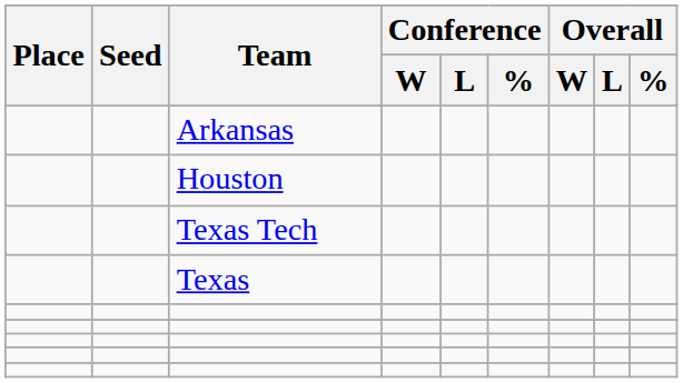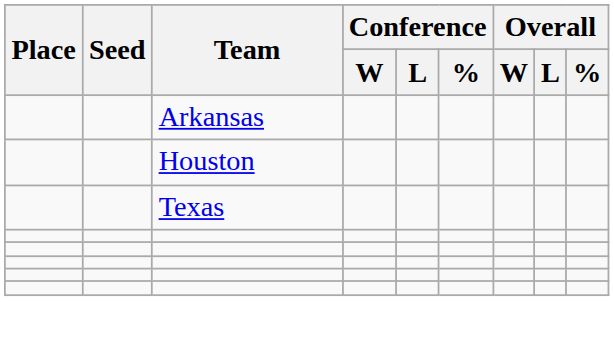 <table class=wikitable>
 <tr>
 <th rowspan ="2">Place</th>
 <th rowspan ="2">Seed</th>
 <th rowspan ="2" width= "100pt">Team</th>
 <th colspan = "3">Conference</th>
 <th colspan ="3">Overall</th>
 </tr>
 <tr>
 <th>W</th>
 <th>L</th>
 <th>%</th>
 <th>W</th>
 <th>L</th>
 <th>%</th>
 </tr>
 <tr>
 <td></td>
 <td></td>
 <td><a href='#'>Arkansas</a></td>
 <td></td>
 <td></td>
 <td></td>
 <td></td>
 <td></td>
 <td></td>
 </tr>
 <tr>
 <td></td>
 <td></td>
 <td><a href='#'>Houston</a></td>
-<td></td>
-<td></td>
-<td></td>
-<td></td>
-<td></td>
-<td></td>
-</tr>
-<tr>
-<td></td>
-<td></td>
-<td><a href='#'>Texas Tech</a></td>
 <td></td>
 <td></td>
 <td></td>
 <td></td>
 <td></td>
 <td></td>
 </tr>
 <tr>
 <td></td>
 <td></td>
 <td><a href='#'>Texas</a></td>
 <td></td>
 <td></td>
 <td></td>
 <td></td>
 <td></td>
 <td></td>
 </tr>
 <tr>
 <td></td>
 <td></td>
 <td></td>
 <td></td>
 <td></td>
 <td></td>
 <td></td>
 <td></td>
 <td></td>
 </tr>
 <tr>
 <td></td>
 <td></td>
 <td></td>
 <td></td>
 <td></td>
 <td></td>
 <td></td>
 <td></td>
 <td></td>
 </tr>
 <tr>
 <td></td>
 <td></td>
 <td></td>
 <td></td>
 <td></td>
 <td></td>
 <td></td>
 <td></td>
 <td></td>
 </tr>
 <tr>
 <td></td>
 <td></td>
 <td></td>
 <td></td>
 <td></td>
 <td></td>
 <td></td>
 <td></td>
 <td></td>
 </tr>
 <tr>
 <td></td>
 <td></td>
 <td></td>
 <td></td>
 <td></td>
 <td></td>
 <td></td>
 <td></td>
 <td></td>
 </tr>
 </table>
